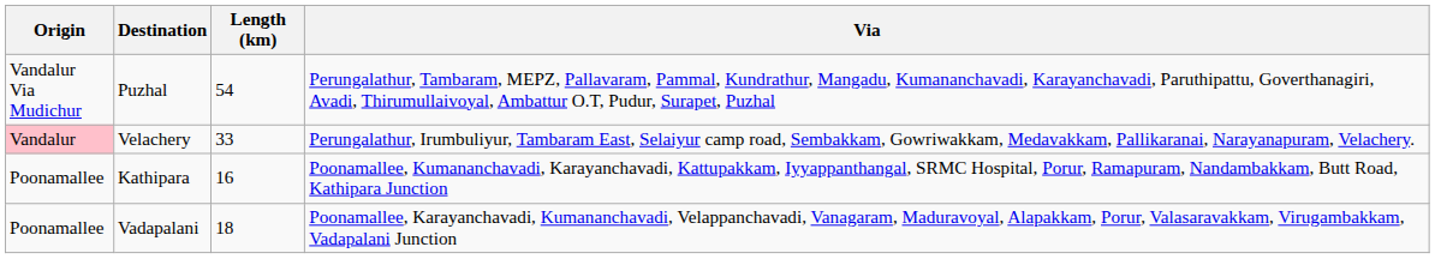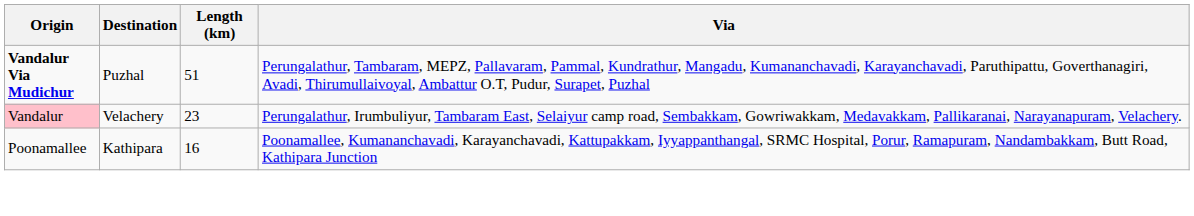 <table class="wikitable">
 <tr>
 <th>Origin</th>
 <th>Destination</th>
 <th>Length (km)</th>
 <th>Via</th>
 </tr>
 <tr>
-<td>Vandalur<br>Via <a href='#'>Mudichur</a></td>
+<td><strong>Vandalur<br>Via <a href='#'>Mudichur</a></strong></td>
 <td>Puzhal</td>
-<td>54</td>
+<td>51</td>
 <td><a href='#'>Perungalathur</a>, <a href='#'>Tambaram</a>, MEPZ, <a href='#'>Pallavaram</a>, <a href='#'>Pammal</a>, <a href='#'>Kundrathur</a>, <a href='#'>Mangadu</a>, <a href='#'>Kumananchavadi</a>, <a href='#'>Karayanchavadi</a>, Paruthipattu, Goverthanagiri, <a href='#'>Avadi</a>, <a href='#'>Thirumullaivoyal</a>, <a href='#'>Ambattur</a> O.T, Pudur, <a href='#'>Surapet</a>, <a href='#'>Puzhal</a></td>
 </tr>
 <tr>
 <td style="background: pink;">Vandalur</td>
 <td>Velachery</td>
-<td>33</td>
+<td>23</td>
 <td><a href='#'>Perungalathur</a>, Irumbuliyur, <a href='#'>Tambaram East</a>, <a href='#'>Selaiyur</a> camp road, <a href='#'>Sembakkam</a>, Gowriwakkam, <a href='#'>Medavakkam</a>, <a href='#'>Pallikaranai</a>, <a href='#'>Narayanapuram</a>, <a href='#'>Velachery</a>.</td>
 </tr>
 <tr>
 <td>Poonamallee</td>
 <td>Kathipara</td>
 <td>16</td>
 <td><a href='#'>Poonamallee</a>, <a href='#'>Kumananchavadi</a>, Karayanchavadi, <a href='#'>Kattupakkam</a>, <a href='#'>Iyyappanthangal</a>, SRMC Hospital, <a href='#'>Porur</a>, <a href='#'>Ramapuram</a>, <a href='#'>Nandambakkam</a>, Butt Road, <a href='#'>Kathipara Junction</a></td>
 </tr>
-<tr>
-<td>Poonamallee</td>
-<td>Vadapalani</td>
-<td>18</td>
-<td><a href='#'>Poonamallee</a>, Karayanchavadi, <a href='#'>Kumananchavadi</a>, Velappanchavadi, <a href='#'>Vanagaram</a>, <a href='#'>Maduravoyal</a>, <a href='#'>Alapakkam</a>, <a href='#'>Porur</a>, <a href='#'>Valasaravakkam</a>, <a href='#'>Virugambakkam</a>, <a href='#'>Vadapalani</a> Junction</td>
-</tr>
 </table>
